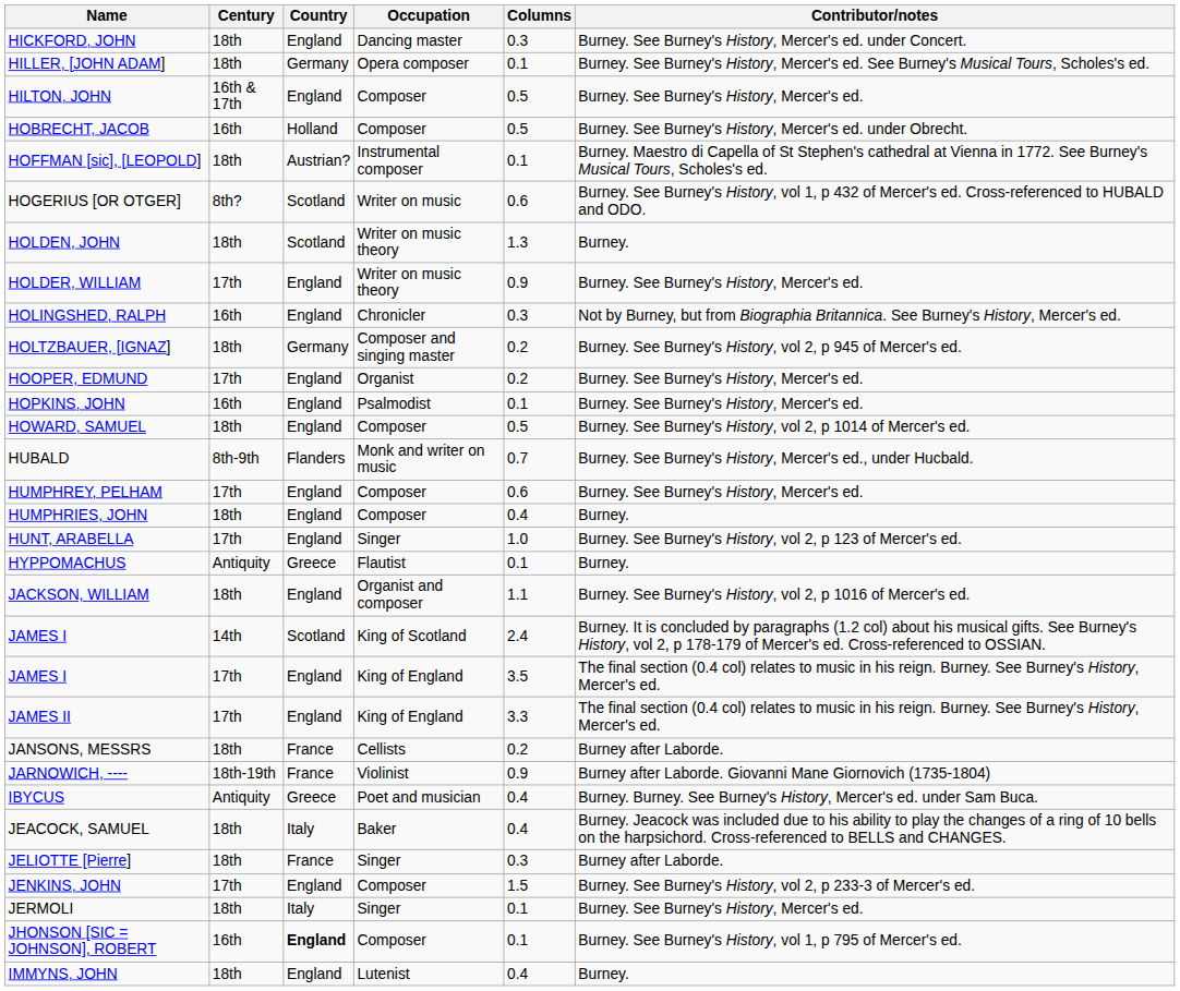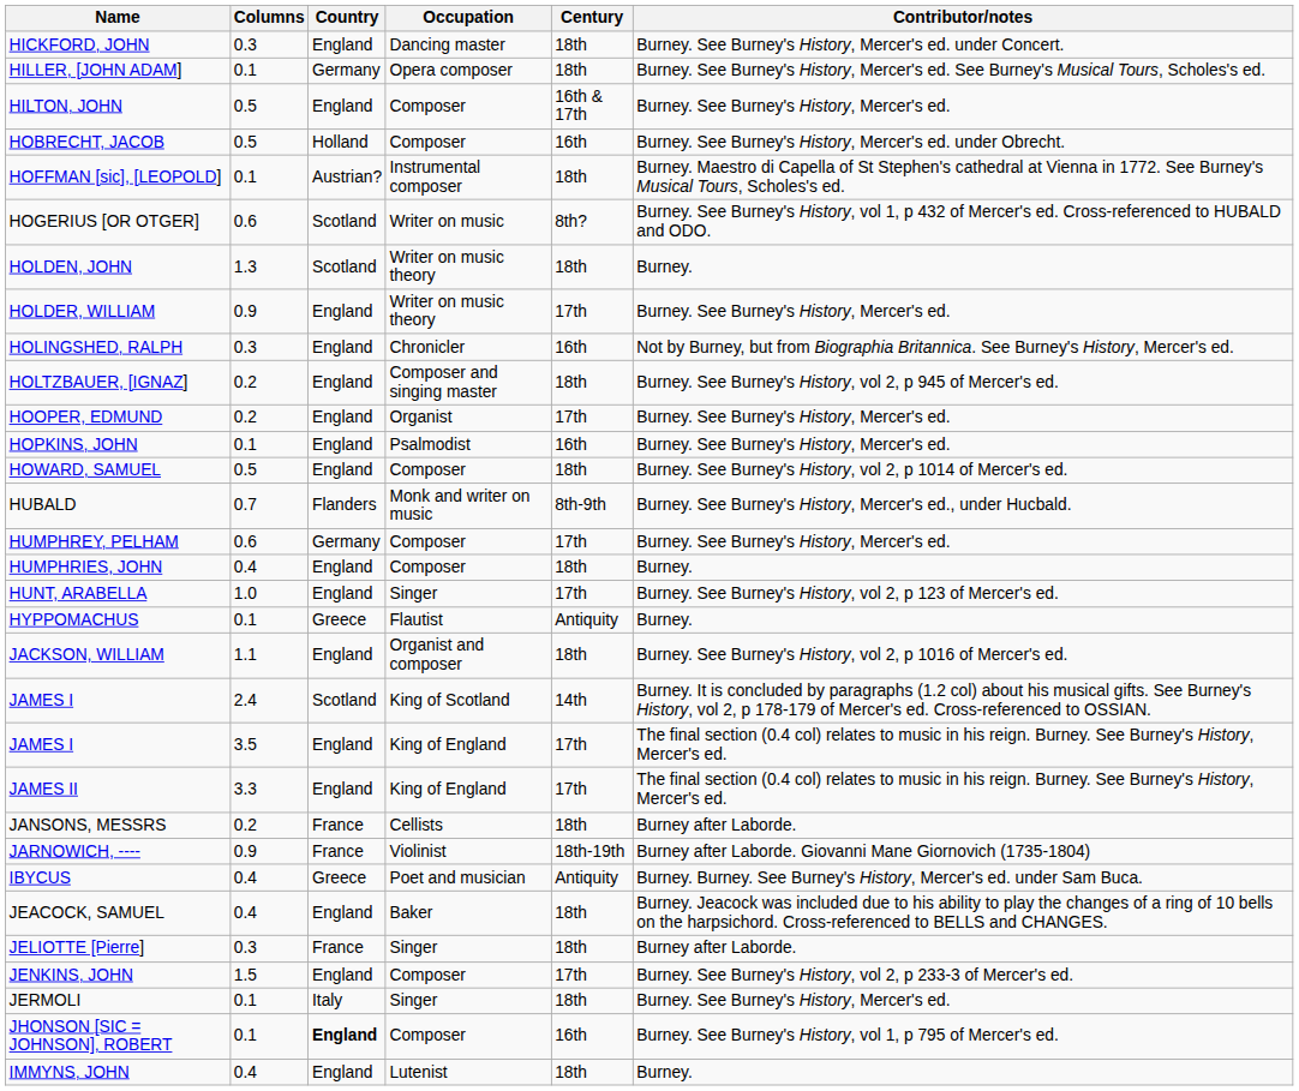 <table class="wikitable">
 <tr>
 <th>Name</th>
-<th>Century</th>
+<th>Columns</th>
 <th>Country</th>
 <th>Occupation</th>
-<th>Columns</th>
+<th>Century</th>
 <th>Contributor/notes</th>
 </tr>
 <tr>
 <td><a href='#'>HICKFORD, JOHN</a></td>
-<td>18th</td>
+<td>0.3</td>
 <td>England</td>
 <td>Dancing master</td>
-<td>0.3</td>
+<td>18th</td>
 <td>Burney. See Burney's <em>History</em>, Mercer's ed. under Concert.</td>
 </tr>
 <tr>
 <td><a href='#'>HILLER, [JOHN ADAM</a>]</td>
-<td>18th</td>
+<td>0.1</td>
 <td>Germany</td>
 <td>Opera composer</td>
-<td>0.1</td>
+<td>18th</td>
 <td>Burney. See Burney's <em>History</em>, Mercer's ed. See Burney's <em>Musical Tours</em>, Scholes's ed.</td>
 </tr>
 <tr>
 <td><a href='#'>HILTON, JOHN</a></td>
-<td>16th & 17th</td>
+<td>0.5</td>
 <td>England</td>
 <td>Composer</td>
-<td>0.5</td>
+<td>16th & 17th</td>
 <td>Burney. See Burney's <em>History</em>, Mercer's ed.</td>
 </tr>
 <tr>
 <td><a href='#'>HOBRECHT, JACOB</a></td>
-<td>16th</td>
+<td>0.5</td>
 <td>Holland</td>
 <td>Composer</td>
-<td>0.5</td>
+<td>16th</td>
 <td>Burney. See Burney's <em>History</em>, Mercer's ed. under Obrecht.</td>
 </tr>
 <tr>
 <td><a href='#'>HOFFMAN [sic], [LEOPOLD</a>]</td>
-<td>18th</td>
+<td>0.1</td>
 <td>Austrian?</td>
 <td>Instrumental composer</td>
-<td>0.1</td>
+<td>18th</td>
 <td>Burney. Maestro di Capella of St Stephen's cathedral at Vienna in 1772. See Burney's <em>Musical Tours</em>, Scholes's ed.</td>
 </tr>
 <tr>
 <td>HOGERIUS [OR OTGER]</td>
-<td>8th?</td>
+<td>0.6</td>
 <td>Scotland</td>
 <td>Writer on music</td>
-<td>0.6</td>
+<td>8th?</td>
 <td>Burney. See Burney's <em>History</em>, vol 1, p 432 of Mercer's ed. Cross-referenced to HUBALD and ODO.</td>
 </tr>
 <tr>
 <td><a href='#'>HOLDEN, JOHN</a></td>
-<td>18th</td>
+<td>1.3</td>
 <td>Scotland</td>
 <td>Writer on music theory</td>
-<td>1.3</td>
+<td>18th</td>
 <td>Burney.</td>
 </tr>
 <tr>
 <td><a href='#'>HOLDER, WILLIAM</a></td>
-<td>17th</td>
+<td>0.9</td>
 <td>England</td>
 <td>Writer on music theory</td>
-<td>0.9</td>
+<td>17th</td>
 <td>Burney. See Burney's <em>History</em>, Mercer's ed.</td>
 </tr>
 <tr>
 <td><a href='#'>HOLINGSHED, RALPH</a></td>
-<td>16th</td>
+<td>0.3</td>
 <td>England</td>
 <td>Chronicler</td>
-<td>0.3</td>
+<td>16th</td>
 <td>Not by Burney, but from <em>Biographia Britannica</em>. See Burney's <em>History</em>, Mercer's ed.</td>
 </tr>
 <tr>
 <td><a href='#'>HOLTZBAUER, [IGNAZ</a>]</td>
+<td>0.2</td>
+<td>England</td>
+<td>Composer and singing master</td>
 <td>18th</td>
-<td>Germany</td>
-<td>Composer and singing master</td>
-<td>0.2</td>
 <td>Burney. See Burney's <em>History</em>, vol 2, p 945 of Mercer's ed.</td>
 </tr>
 <tr>
 <td><a href='#'>HOOPER, EDMUND</a></td>
-<td>17th</td>
+<td>0.2</td>
 <td>England</td>
 <td>Organist</td>
-<td>0.2</td>
+<td>17th</td>
 <td>Burney. See Burney's <em>History</em>, Mercer's ed.</td>
 </tr>
 <tr>
 <td><a href='#'>HOPKINS, JOHN</a></td>
-<td>16th</td>
+<td>0.1</td>
 <td>England</td>
 <td>Psalmodist</td>
-<td>0.1</td>
+<td>16th</td>
 <td>Burney. See Burney's <em>History</em>, Mercer's ed.</td>
 </tr>
 <tr>
 <td><a href='#'>HOWARD, SAMUEL</a></td>
-<td>18th</td>
+<td>0.5</td>
 <td>England</td>
 <td>Composer</td>
-<td>0.5</td>
+<td>18th</td>
 <td>Burney. See Burney's <em>History</em>, vol 2, p 1014 of Mercer's ed.</td>
 </tr>
 <tr>
 <td>HUBALD</td>
-<td>8th-9th</td>
+<td>0.7</td>
 <td>Flanders</td>
 <td>Monk and writer on music</td>
-<td>0.7</td>
+<td>8th-9th</td>
 <td>Burney. See Burney's <em>History</em>, Mercer's ed., under Hucbald.</td>
 </tr>
 <tr>
 <td><a href='#'>HUMPHREY, PELHAM</a></td>
+<td>0.6</td>
+<td>Germany</td>
+<td>Composer</td>
 <td>17th</td>
-<td>England</td>
-<td>Composer</td>
-<td>0.6</td>
 <td>Burney. See Burney's <em>History</em>, Mercer's ed.</td>
 </tr>
 <tr>
 <td><a href='#'>HUMPHRIES, JOHN</a></td>
-<td>18th</td>
+<td>0.4</td>
 <td>England</td>
 <td>Composer</td>
-<td>0.4</td>
+<td>18th</td>
 <td>Burney.</td>
 </tr>
 <tr>
 <td><a href='#'>HUNT, ARABELLA</a></td>
-<td>17th</td>
+<td>1.0</td>
 <td>England</td>
 <td>Singer</td>
-<td>1.0</td>
+<td>17th</td>
 <td>Burney. See Burney's <em>History</em>, vol 2, p 123 of Mercer's ed.</td>
 </tr>
 <tr>
 <td><a href='#'>HYPPOMACHUS</a></td>
-<td>Antiquity</td>
+<td>0.1</td>
 <td>Greece</td>
 <td>Flautist</td>
-<td>0.1</td>
+<td>Antiquity</td>
 <td>Burney.</td>
 </tr>
 <tr>
 <td><a href='#'>JACKSON, WILLIAM</a></td>
-<td>18th</td>
+<td>1.1</td>
 <td>England</td>
 <td>Organist and composer</td>
-<td>1.1</td>
+<td>18th</td>
 <td>Burney. See Burney's <em>History</em>, vol 2, p 1016 of Mercer's ed.</td>
 </tr>
 <tr>
 <td><a href='#'>JAMES I</a></td>
-<td>14th</td>
+<td>2.4</td>
 <td>Scotland</td>
 <td>King of Scotland</td>
-<td>2.4</td>
+<td>14th</td>
 <td>Burney. It is concluded by paragraphs (1.2 col) about his musical gifts. See Burney's <em>History</em>, vol 2, p 178-179 of Mercer's ed. Cross-referenced to OSSIAN.</td>
 </tr>
 <tr>
 <td><a href='#'>JAMES I</a></td>
-<td>17th</td>
+<td>3.5</td>
 <td>England</td>
 <td>King of England</td>
-<td>3.5</td>
+<td>17th</td>
 <td>The final section (0.4 col) relates to music in his reign. Burney. See Burney's <em>History</em>, Mercer's ed.</td>
 </tr>
 <tr>
 <td><a href='#'>JAMES II</a></td>
-<td>17th</td>
+<td>3.3</td>
 <td>England</td>
 <td>King of England</td>
-<td>3.3</td>
+<td>17th</td>
 <td>The final section (0.4 col) relates to music in his reign. Burney. See Burney's <em>History</em>, Mercer's ed.</td>
 </tr>
 <tr>
 <td>JANSONS, MESSRS</td>
-<td>18th</td>
+<td>0.2</td>
 <td>France</td>
 <td>Cellists</td>
-<td>0.2</td>
+<td>18th</td>
 <td>Burney after Laborde.</td>
 </tr>
 <tr>
 <td><a href='#'>JARNOWICH, ----</a></td>
-<td>18th-19th</td>
+<td>0.9</td>
 <td>France</td>
 <td>Violinist</td>
-<td>0.9</td>
+<td>18th-19th</td>
 <td>Burney after Laborde. Giovanni Mane Giornovich (1735-1804)</td>
 </tr>
 <tr>
 <td><a href='#'>IBYCUS</a></td>
-<td>Antiquity</td>
+<td>0.4</td>
 <td>Greece</td>
 <td>Poet and musician</td>
-<td>0.4</td>
+<td>Antiquity</td>
 <td>Burney. Burney. See Burney's <em>History</em>, Mercer's ed. under Sam Buca.</td>
 </tr>
 <tr>
 <td>JEACOCK, SAMUEL</td>
+<td>0.4</td>
+<td>England</td>
+<td>Baker</td>
 <td>18th</td>
-<td>Italy</td>
-<td>Baker</td>
-<td>0.4</td>
 <td>Burney. Jeacock was included due to his ability to play the changes of a ring of 10 bells on the harpsichord. Cross-referenced to BELLS and CHANGES.</td>
 </tr>
 <tr>
 <td><a href='#'>JELIOTTE [Pierre</a>]</td>
-<td>18th</td>
+<td>0.3</td>
 <td>France</td>
 <td>Singer</td>
-<td>0.3</td>
+<td>18th</td>
 <td>Burney after Laborde.</td>
 </tr>
 <tr>
 <td><a href='#'>JENKINS, JOHN</a></td>
-<td>17th</td>
+<td>1.5</td>
 <td>England</td>
 <td>Composer</td>
-<td>1.5</td>
+<td>17th</td>
 <td>Burney. See Burney's <em>History</em>, vol 2, p 233-3 of Mercer's ed.</td>
 </tr>
 <tr>
 <td>JERMOLI</td>
-<td>18th</td>
+<td>0.1</td>
 <td>Italy</td>
 <td>Singer</td>
-<td>0.1</td>
+<td>18th</td>
 <td>Burney. See Burney's <em>History</em>, Mercer's ed.</td>
 </tr>
 <tr>
 <td><a href='#'>JHONSON [SIC = JOHNSON], ROBERT</a></td>
-<td>16th</td>
+<td>0.1</td>
 <td><strong>England</strong></td>
 <td>Composer</td>
-<td>0.1</td>
+<td>16th</td>
 <td>Burney. See Burney's <em>History</em>, vol 1, p 795 of Mercer's ed.</td>
 </tr>
 <tr>
 <td><a href='#'>IMMYNS, JOHN</a></td>
-<td>18th</td>
+<td>0.4</td>
 <td>England</td>
 <td>Lutenist</td>
-<td>0.4</td>
+<td>18th</td>
 <td>Burney.</td>
 </tr>
 </table>
